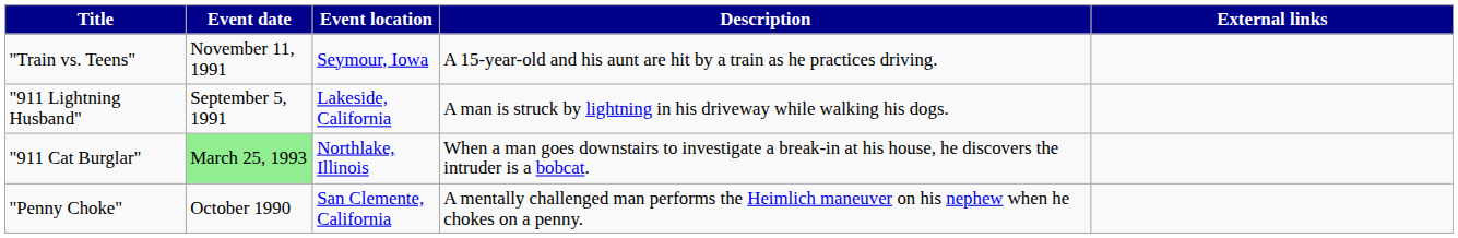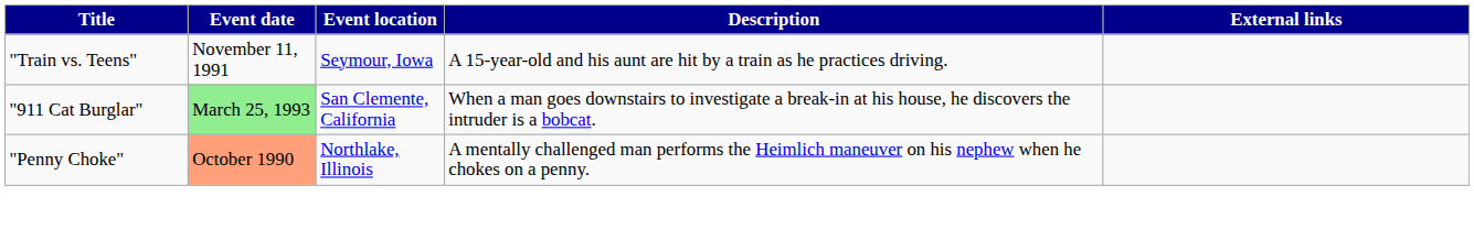 <table class="wikitable" style="width: 100%;">
 <tr>
 <th style="background: #00008B; color: #FFFFFF; width: 10%;">Title</th>
 <th style="background: #00008B; color: #FFFFFF; width: 7%;">Event date</th>
 <th style="background: #00008B; color: #FFFFFF; width: 7%;">Event location</th>
 <th style="background: #00008B; color: #FFFFFF; width: 36%;">Description</th>
 <th style="background: #00008B; color: #FFFFFF; width: 20%;">External links</th>
 </tr>
 <tr>
 <td>"Train vs. Teens"</td>
 <td>November 11, 1991</td>
 <td><a href='#'>Seymour, Iowa</a></td>
 <td>A 15-year-old and his aunt are hit by a train as he practices driving.</td>
 <td></td>
 </tr>
 <tr>
-<td>"911 Lightning Husband"</td>
-<td>September 5, 1991</td>
-<td><a href='#'>Lakeside, California</a></td>
-<td>A man is struck by <a href='#'>lightning</a> in his driveway while walking his dogs.</td>
-<td></td>
-</tr>
-<tr>
 <td>"911 Cat Burglar"</td>
 <td style="background: lightgreen;">March 25, 1993</td>
-<td><a href='#'>Northlake, Illinois</a></td>
+<td><a href='#'>San Clemente, California</a></td>
 <td>When a man goes downstairs to investigate a break-in at his house, he discovers the intruder is a <a href='#'>bobcat</a>.</td>
 <td></td>
 </tr>
 <tr>
 <td>"Penny Choke"</td>
-<td>October 1990</td>
-<td><a href='#'>San Clemente, California</a></td>
+<td style="background: lightsalmon;">October 1990</td>
+<td><a href='#'>Northlake, Illinois</a></td>
 <td>A mentally challenged man performs the <a href='#'>Heimlich maneuver</a> on his <a href='#'>nephew</a> when he chokes on a penny.</td>
 <td></td>
 </tr>
 </table>
